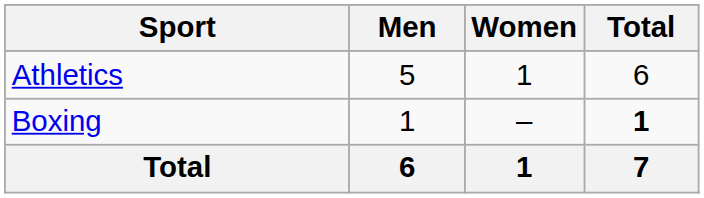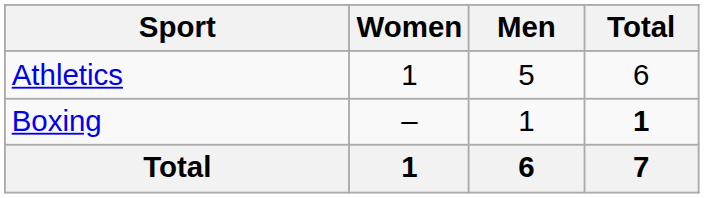 <table class="wikitable sortable" style="text-align:center;">
 <tr>
 <th width=180>Sport</th>
+<th width=55>Women</th>
 <th width=55>Men</th>
-<th width=55>Women</th>
 <th width=55>Total</th>
 </tr>
 <tr>
 <td align=left><a href='#'>Athletics</a></td>
+<td>1</td>
 <td>5</td>
-<td>1</td>
 <td>6</td>
 </tr>
 <tr>
 <td align=left><a href='#'>Boxing</a></td>
+<td>–</td>
 <td>1</td>
-<td>–</td>
 <td><strong>1</strong></td>
 </tr>
 <tr>
 <th>Total</th>
+<th>1</th>
 <th>6</th>
-<th>1</th>
 <th>7</th>
 </tr>
 </table>
